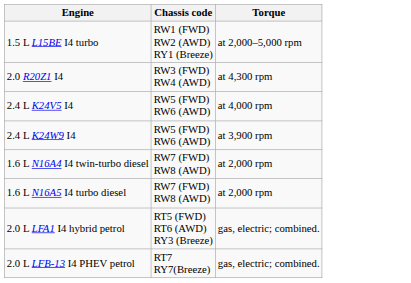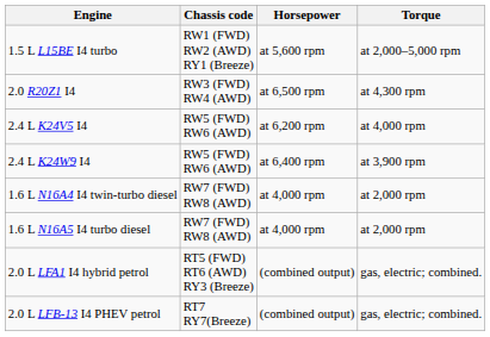 <table class="wikitable">
 <tr>
 <th>Engine</th>
 <th>Chassis code</th>
+<th>Horsepower</th>
 <th>Torque</th>
 </tr>
 <tr>
 <td>1.5 L <em><a href='#'>L15BE</a></em> I4 turbo</td>
 <td>RW1 (FWD)<br>RW2 (AWD) <br>RY1 (Breeze)</td>
+<td> at 5,600 rpm</td>
 <td> at 2,000–5,000 rpm</td>
 </tr>
 <tr>
 <td>2.0 <a href='#'><em>R20Z1</em></a> I4</td>
 <td>RW3 (FWD)<br>RW4 (AWD)</td>
+<td> at 6,500 rpm</td>
 <td> at 4,300 rpm</td>
 </tr>
 <tr>
 <td>2.4 L <a href='#'><em>K24V5</em></a> I4</td>
 <td>RW5 (FWD)<br>RW6 (AWD)</td>
+<td> at 6,200 rpm</td>
 <td> at 4,000 rpm</td>
 </tr>
 <tr>
 <td>2.4 L <a href='#'><em>K24W9</em></a> I4</td>
 <td>RW5 (FWD)<br>RW6 (AWD)</td>
+<td> at 6,400 rpm</td>
 <td> at 3,900 rpm</td>
 </tr>
 <tr>
 <td>1.6 L <a href='#'><em>N16A4</em></a> I4 twin-turbo diesel</td>
 <td>RW7 (FWD)<br>RW8 (AWD)</td>
+<td> at 4,000 rpm</td>
 <td> at 2,000 rpm</td>
 </tr>
 <tr>
 <td>1.6 L <a href='#'><em>N16A5</em></a> I4 turbo diesel</td>
 <td>RW7 (FWD)<br>RW8 (AWD)</td>
+<td> at 4,000 rpm</td>
 <td> at 2,000 rpm</td>
 </tr>
 <tr>
 <td>2.0 L <a href='#'><em>LFA1</em></a> I4 hybrid petrol</td>
 <td>RT5 (FWD)<br>RT6 (AWD)<br>RY3 (Breeze)</td>
+<td> (combined output)</td>
 <td> gas,  electric;  combined.</td>
 </tr>
 <tr>
 <td>2.0 L <a href='#'><em>LFB-13</em></a> I4 PHEV petrol</td>
 <td>RT7 <br>RY7(Breeze)</td>
+<td> (combined output)</td>
 <td> gas,  electric;  combined.</td>
 </tr>
 </table>
